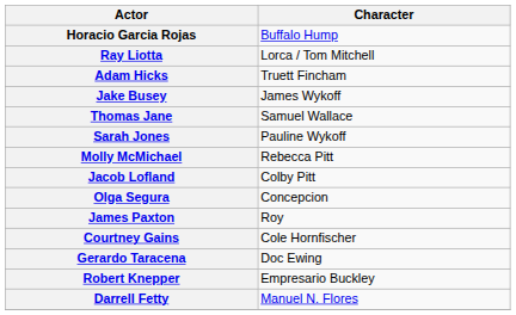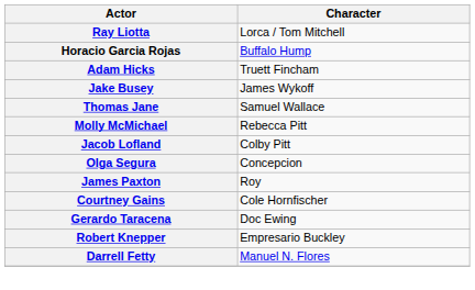 <table class="wikitable plainrowheaders sortable" style="width:50%;">
 <tr>
 <th style="width:35%;">Actor</th>
 <th style="width:35%;">Character</th>
 </tr>
 <tr>
+<th scope="row"><a href='#'>Ray Liotta</a></th>
+<td>Lorca / Tom Mitchell</td>
+</tr>
+<tr>
 <th scope="row">Horacio Garcia Rojas</th>
 <td><a href='#'>Buffalo Hump</a></td>
-</tr>
-<tr>
-<th scope="row"><a href='#'>Ray Liotta</a></th>
-<td>Lorca / Tom Mitchell</td>
 </tr>
 <tr>
 <th scope="row"><a href='#'>Adam Hicks</a></th>
 <td>Truett Fincham</td>
 </tr>
 <tr>
 <th scope="row"><a href='#'>Jake Busey</a></th>
 <td>James Wykoff</td>
 </tr>
 <tr>
 <th scope="row"><a href='#'>Thomas Jane</a></th>
 <td>Samuel Wallace</td>
-</tr>
-<tr>
-<th scope="row"><a href='#'>Sarah Jones</a></th>
-<td>Pauline Wykoff</td>
 </tr>
 <tr>
 <th scope="row"><a href='#'>Molly McMichael</a></th>
 <td>Rebecca Pitt</td>
 </tr>
 <tr>
 <th scope="row"><a href='#'>Jacob Lofland</a></th>
 <td>Colby Pitt</td>
 </tr>
 <tr>
 <th scope="row"><a href='#'>Olga Segura</a></th>
 <td>Concepcion</td>
 </tr>
 <tr>
 <th scope="row"><a href='#'>James Paxton</a></th>
 <td>Roy</td>
 </tr>
 <tr>
 <th scope="row"><a href='#'>Courtney Gains</a></th>
 <td>Cole Hornfischer</td>
 </tr>
 <tr>
 <th scope="row"><a href='#'>Gerardo Taracena</a></th>
 <td>Doc Ewing</td>
 </tr>
 <tr>
 <th scope="row"><a href='#'>Robert Knepper</a></th>
 <td>Empresario Buckley</td>
 </tr>
 <tr>
 <th scope="row"><a href='#'>Darrell Fetty</a></th>
 <td><a href='#'>Manuel N. Flores</a></td>
 </tr>
 <tr>
 </tr>
 </table>
